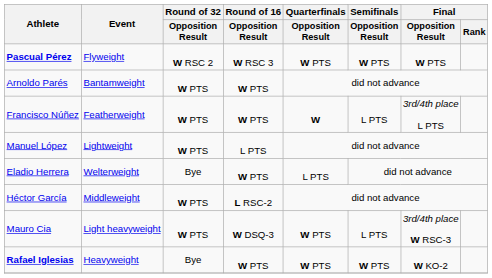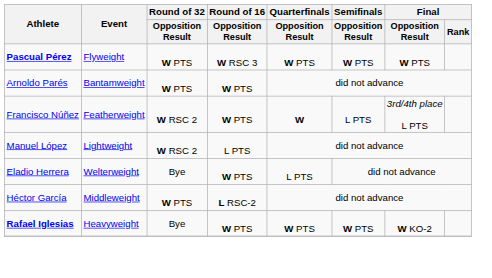 <table class="wikitable" style="font-size:90%;">
 <tr>
 <th rowspan=2>Athlete</th>
 <th rowspan=2>Event</th>
 <th>Round of 32</th>
 <th>Round of 16</th>
 <th>Quarterfinals</th>
 <th>Semifinals</th>
 <th colspan=2>Final</th>
 </tr>
 <tr style="font-size:95%">
 <th>Opposition<br>Result</th>
 <th>Opposition<br>Result</th>
 <th>Opposition<br>Result</th>
 <th>Opposition<br>Result</th>
 <th>Opposition<br>Result</th>
 <th>Rank</th>
 </tr>
 <tr align=center>
 <td align=left><strong><a href='#'>Pascual Pérez</a></strong></td>
 <td align=left><a href='#'>Flyweight</a></td>
-<td><br><strong>W</strong> RSC 2</td>
+<td><br><strong>W</strong> PTS</td>
 <td><br><strong>W</strong> RSC 3</td>
 <td><br><strong>W</strong> PTS</td>
 <td><br><strong>W</strong> PTS</td>
 <td><br><strong>W</strong> PTS</td>
 <td></td>
 </tr>
 <tr align=center>
 <td align=left><a href='#'>Arnoldo Parés</a></td>
 <td align=left><a href='#'>Bantamweight</a></td>
 <td><br><strong>W</strong> PTS</td>
 <td><br><strong>W</strong> PTS</td>
 <td colspan=4>did not advance</td>
 </tr>
 <tr align=center>
 <td align=left><a href='#'>Francisco Núñez</a></td>
 <td align=left><a href='#'>Featherweight</a></td>
-<td><br><strong>W</strong> PTS</td>
+<td><br><strong>W</strong> RSC 2</td>
 <td><br><strong>W</strong> PTS</td>
 <td><br><strong>W</strong></td>
 <td><br>L PTS</td>
 <td><em>3rd/4th place</em><br><br> L PTS</td>
 <td></td>
 </tr>
 <tr align=center>
 <td align=left><a href='#'>Manuel López</a></td>
 <td align=left><a href='#'>Lightweight</a></td>
-<td><br><strong>W</strong> PTS</td>
+<td><br><strong>W</strong> RSC 2</td>
 <td><br> L PTS</td>
 <td colspan=4>did not advance</td>
 </tr>
 <tr align=center>
 <td align=left><a href='#'>Eladio Herrera</a></td>
 <td align=left><a href='#'>Welterweight</a></td>
 <td>Bye</td>
 <td><br><strong>W</strong> PTS</td>
 <td><br> L PTS</td>
 <td colspan=3>did not advance</td>
 </tr>
 <tr align=center>
 <td align=left><a href='#'>Héctor García</a></td>
 <td align=left><a href='#'>Middleweight</a></td>
 <td><br><strong>W</strong> PTS</td>
 <td><br><strong>L</strong> RSC-2</td>
 <td colspan=4>did not advance</td>
 </tr>
 <tr align=center>
-<td align=left><a href='#'>Mauro Cia</a></td>
-<td align=left><a href='#'>Light heavyweight</a></td>
-<td><br><strong>W</strong> PTS</td>
-<td><br><strong>W</strong> DSQ-3</td>
-<td><br><strong>W</strong> PTS</td>
-<td><br> L PTS</td>
-<td><em>3rd/4th place</em><br><br><strong>W</strong> RSC-3</td>
-<td></td>
-</tr>
-<tr align=center>
 <td align=left><strong><a href='#'>Rafael Iglesias</a></strong></td>
 <td align=left><a href='#'>Heavyweight</a></td>
 <td>Bye</td>
 <td><br><strong>W</strong> PTS</td>
 <td><br><strong>W</strong> PTS</td>
 <td><br><strong>W</strong> PTS</td>
 <td><br><strong>W</strong> KO-2</td>
 <td></td>
 </tr>
 <tr align=center>
 </tr>
 </table>
